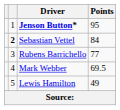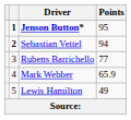 <table class="wikitable" style="font-size: 85%;">
 <tr>
 <th></th>
 <th></th>
 <th>Driver</th>
 <th>Points</th>
 </tr>
 <tr>
 <td></td>
-<td align="center">1</td>
+<td align="center"><strong>1</strong></td>
 <td> <strong><a href='#'>Jenson Button</a>*</strong></td>
 <td>95</td>
 </tr>
 <tr>
 <td></td>
 <td align="center"><strong>2</strong></td>
 <td> <a href='#'>Sebastian Vettel</a></td>
-<td>84</td>
+<td>94</td>
 </tr>
 <tr>
 <td></td>
 <td align="center">3</td>
 <td> <a href='#'>Rubens Barrichello</a></td>
 <td>77</td>
 </tr>
 <tr>
 <td></td>
 <td align="center">4</td>
 <td> <a href='#'>Mark Webber</a></td>
-<td>69.5</td>
+<td>65.9</td>
 </tr>
 <tr>
 <td></td>
 <td align="center">5</td>
 <td> <a href='#'>Lewis Hamilton</a></td>
 <td>49</td>
 </tr>
 <tr>
 <th colspan=4>Source: </th>
 </tr>
 </table>
